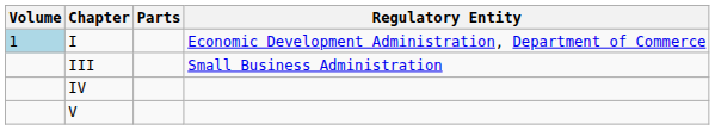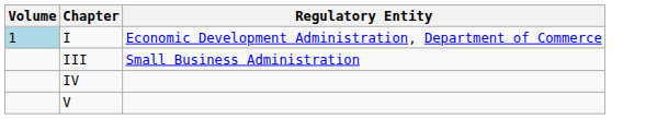 <table class="wikitable">
 <tr>
 <th>Volume</th>
 <th>Chapter</th>
-<th>Parts</th>
 <th>Regulatory Entity</th>
 </tr>
 <tr>
 <td style="background: lightblue;">1</td>
 <td>I</td>
-<td></td>
 <td><a href='#'>Economic Development Administration</a>, <a href='#'>Department of Commerce</a></td>
 </tr>
 <tr>
 <td></td>
 <td>III</td>
-<td></td>
 <td><a href='#'>Small Business Administration</a></td>
 </tr>
 <tr>
 <td></td>
 <td>IV</td>
 <td></td>
-<td></td>
 </tr>
 <tr>
 <td></td>
 <td>V</td>
 <td></td>
-<td></td>
 </tr>
 </table>
